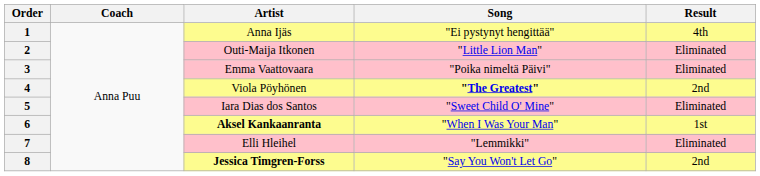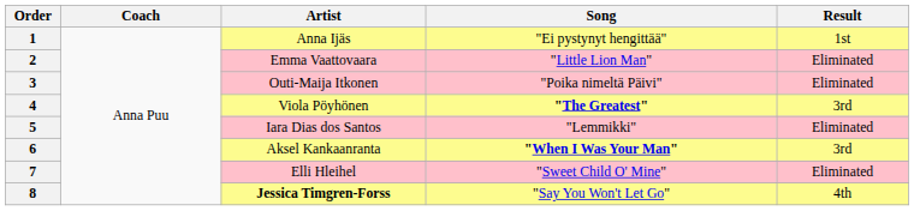 <table class="wikitable" style="text-align: center; width:65%;">
 <tr>
 <th style="width:02%;">Order</th>
 <th style="width:11%;">Coach</th>
 <th style="width:14%;">Artist</th>
 <th style="width:24%;">Song</th>
 <th style="width:09%;">Result</th>
 </tr>
 <tr>
 <th>1</th>
 <td rowspan="8">Anna Puu</td>
 <td style="background:#fdfc8f;">Anna Ijäs</td>
 <td style="background:#fdfc8f;">"Ei pystynyt hengittää"</td>
-<td style="background:#fdfc8f;">4th</td>
+<td style="background:#fdfc8f;">1st</td>
 </tr>
 <tr>
 <th>2</th>
-<td style="background:pink;">Outi-Maija Itkonen</td>
+<td style="background:pink;">Emma Vaattovaara</td>
 <td style="background:pink;">"<a href='#'>Little Lion Man</a>"</td>
 <td style="background:pink;">Eliminated</td>
 </tr>
 <tr>
 <th>3</th>
-<td style="background:pink;">Emma Vaattovaara</td>
+<td style="background:pink;">Outi-Maija Itkonen</td>
 <td style="background:pink;">"Poika nimeltä Päivi"</td>
 <td style="background:pink;">Eliminated</td>
 </tr>
 <tr>
 <th>4</th>
 <td style="background:#fdfc8f;">Viola Pöyhönen</td>
 <td style="background:#fdfc8f;"><strong>"<a href='#'>The Greatest</a>"</strong></td>
-<td style="background:#fdfc8f;">2nd</td>
+<td style="background:#fdfc8f;">3rd</td>
 </tr>
 <tr>
 <th>5</th>
 <td style="background:pink;">Iara Dias dos Santos</td>
-<td style="background:pink;">"<a href='#'>Sweet Child O' Mine</a>"</td>
+<td style="background:pink;">"Lemmikki"</td>
 <td style="background:pink;">Eliminated</td>
 </tr>
 <tr>
 <th>6</th>
-<td style="background:#fdfc8f;"><strong>Aksel Kankaanranta</strong></td>
-<td style="background:#fdfc8f;">"<a href='#'>When I Was Your Man</a>"</td>
-<td style="background:#fdfc8f;">1st</td>
+<td style="background:#fdfc8f;">Aksel Kankaanranta</td>
+<td style="background:#fdfc8f;"><strong>"<a href='#'>When I Was Your Man</a>"</strong></td>
+<td style="background:#fdfc8f;">3rd</td>
 </tr>
 <tr>
 <th>7</th>
 <td style="background:pink;">Elli Hleihel</td>
-<td style="background:pink;">"Lemmikki"</td>
+<td style="background:pink;">"<a href='#'>Sweet Child O' Mine</a>"</td>
 <td style="background:pink;">Eliminated</td>
 </tr>
 <tr>
 <th>8</th>
 <td style="background:#fdfc8f;"><strong>Jessica Timgren-Forss</strong></td>
 <td style="background:#fdfc8f;">"<a href='#'>Say You Won't Let Go</a>"</td>
-<td style="background:#fdfc8f;">2nd</td>
+<td style="background:#fdfc8f;">4th</td>
 </tr>
 </table>
